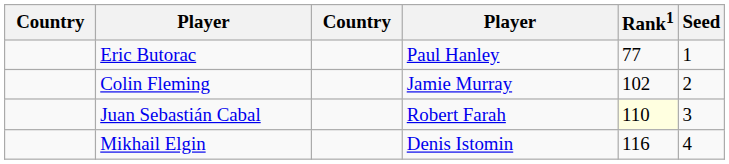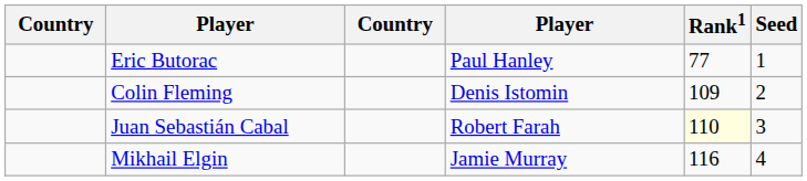 <table class="sortable wikitable">
 <tr>
 <th width="70">Country</th>
 <th width="175">Player</th>
 <th width="70">Country</th>
 <th width="175">Player</th>
 <th>Rank<sup>1</sup></th>
 <th>Seed</th>
 </tr>
 <tr>
 <td></td>
 <td><a href='#'>Eric Butorac</a></td>
 <td></td>
 <td><a href='#'>Paul Hanley</a></td>
 <td>77</td>
 <td>1</td>
 </tr>
 <tr>
 <td></td>
 <td><a href='#'>Colin Fleming</a></td>
 <td></td>
-<td><a href='#'>Jamie Murray</a></td>
-<td>102</td>
+<td><a href='#'>Denis Istomin</a></td>
+<td>109</td>
 <td>2</td>
 </tr>
 <tr>
 <td></td>
 <td><a href='#'>Juan Sebastián Cabal</a></td>
 <td></td>
 <td><a href='#'>Robert Farah</a></td>
 <td style="background: lightyellow;">110</td>
 <td>3</td>
 </tr>
 <tr>
 <td></td>
 <td><a href='#'>Mikhail Elgin</a></td>
 <td></td>
-<td><a href='#'>Denis Istomin</a></td>
+<td><a href='#'>Jamie Murray</a></td>
 <td>116</td>
 <td>4</td>
 </tr>
 </table>
